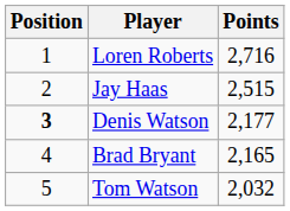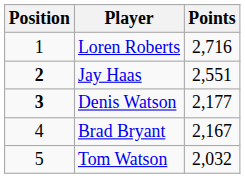 <table class="wikitable">
 <tr>
 <th>Position</th>
 <th>Player</th>
 <th>Points</th>
 </tr>
 <tr>
 <td align=center>1</td>
 <td> <a href='#'>Loren Roberts</a></td>
 <td align=center>2,716</td>
 </tr>
 <tr>
-<td align=center>2</td>
+<td align=center><strong>2</strong></td>
 <td> <a href='#'>Jay Haas</a></td>
-<td align=center>2,515</td>
+<td align=center>2,551</td>
 </tr>
 <tr>
 <td align=center><strong>3</strong></td>
 <td> <a href='#'>Denis Watson</a></td>
 <td align=center>2,177</td>
 </tr>
 <tr>
 <td align=center>4</td>
 <td> <a href='#'>Brad Bryant</a></td>
-<td align=center>2,165</td>
+<td align=center>2,167</td>
 </tr>
 <tr>
 <td align=center>5</td>
 <td> <a href='#'>Tom Watson</a></td>
 <td align=center>2,032</td>
 </tr>
 </table>
